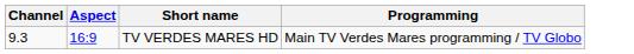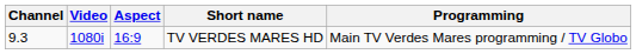 <table class="wikitable">
 <tr>
 <th>Channel</th>
+<th><a href='#'>Video</a></th>
 <th><a href='#'>Aspect</a></th>
 <th>Short name</th>
 <th>Programming</th>
 </tr>
 <tr>
 <td>9.3</td>
+<td><a href='#'>1080i</a></td>
 <td><a href='#'>16:9</a></td>
 <td>TV VERDES MARES HD</td>
 <td>Main TV Verdes Mares programming / <a href='#'>TV Globo</a></td>
 </tr>
 </table>
